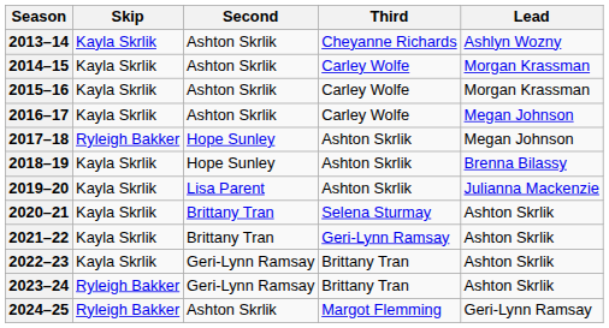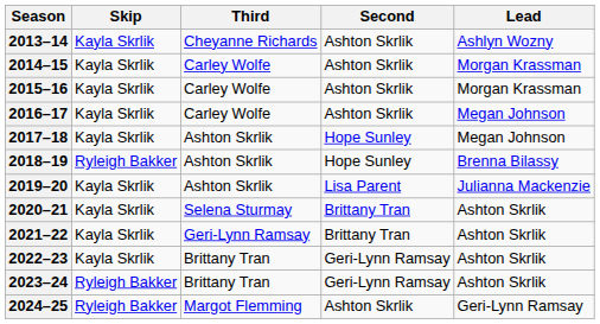 <table class="wikitable">
 <tr>
 <th scope="col">Season</th>
 <th scope="col">Skip</th>
+<th scope="col">Third</th>
 <th scope="col">Second</th>
-<th scope="col">Third</th>
 <th scope="col">Lead</th>
 </tr>
 <tr>
 <th scope="row">2013–14</th>
 <td><a href='#'>Kayla Skrlik</a></td>
+<td><a href='#'>Cheyanne Richards</a></td>
 <td>Ashton Skrlik</td>
-<td><a href='#'>Cheyanne Richards</a></td>
 <td><a href='#'>Ashlyn Wozny</a></td>
 </tr>
 <tr>
 <th scope="row">2014–15</th>
 <td>Kayla Skrlik</td>
+<td><a href='#'>Carley Wolfe</a></td>
 <td>Ashton Skrlik</td>
-<td><a href='#'>Carley Wolfe</a></td>
 <td><a href='#'>Morgan Krassman</a></td>
 </tr>
 <tr>
 <th scope="row">2015–16</th>
 <td>Kayla Skrlik</td>
+<td>Carley Wolfe</td>
 <td>Ashton Skrlik</td>
-<td>Carley Wolfe</td>
 <td>Morgan Krassman</td>
 </tr>
 <tr>
 <th scope="row">2016–17</th>
 <td>Kayla Skrlik</td>
+<td>Carley Wolfe</td>
 <td>Ashton Skrlik</td>
-<td>Carley Wolfe</td>
 <td><a href='#'>Megan Johnson</a></td>
 </tr>
 <tr>
 <th scope="row">2017–18</th>
-<td><a href='#'>Ryleigh Bakker</a></td>
+<td>Kayla Skrlik</td>
+<td>Ashton Skrlik</td>
 <td><a href='#'>Hope Sunley</a></td>
-<td>Ashton Skrlik</td>
 <td>Megan Johnson</td>
 </tr>
 <tr>
 <th scope="row">2018–19</th>
-<td>Kayla Skrlik</td>
+<td><a href='#'>Ryleigh Bakker</a></td>
+<td>Ashton Skrlik</td>
 <td>Hope Sunley</td>
-<td>Ashton Skrlik</td>
 <td><a href='#'>Brenna Bilassy</a></td>
 </tr>
 <tr>
 <th scope="row">2019–20</th>
 <td>Kayla Skrlik</td>
+<td>Ashton Skrlik</td>
 <td><a href='#'>Lisa Parent</a></td>
-<td>Ashton Skrlik</td>
 <td><a href='#'>Julianna Mackenzie</a></td>
 </tr>
 <tr>
 <th scope="row">2020–21</th>
 <td>Kayla Skrlik</td>
+<td><a href='#'>Selena Sturmay</a></td>
 <td><a href='#'>Brittany Tran</a></td>
-<td><a href='#'>Selena Sturmay</a></td>
 <td>Ashton Skrlik</td>
 </tr>
 <tr>
 <th scope="row">2021–22</th>
 <td>Kayla Skrlik</td>
+<td><a href='#'>Geri-Lynn Ramsay</a></td>
 <td>Brittany Tran</td>
-<td><a href='#'>Geri-Lynn Ramsay</a></td>
 <td>Ashton Skrlik</td>
 </tr>
 <tr>
 <th scope="row">2022–23</th>
 <td>Kayla Skrlik</td>
+<td>Brittany Tran</td>
 <td>Geri-Lynn Ramsay</td>
-<td>Brittany Tran</td>
 <td>Ashton Skrlik</td>
 </tr>
 <tr>
 <th scope="row">2023–24</th>
 <td><a href='#'>Ryleigh Bakker</a></td>
+<td>Brittany Tran</td>
 <td>Geri-Lynn Ramsay</td>
-<td>Brittany Tran</td>
 <td>Ashton Skrlik</td>
 </tr>
 <tr>
 <th scope="row">2024–25</th>
 <td><a href='#'>Ryleigh Bakker</a></td>
+<td><a href='#'>Margot Flemming</a></td>
 <td>Ashton Skrlik</td>
-<td><a href='#'>Margot Flemming</a></td>
 <td>Geri-Lynn Ramsay</td>
 </tr>
 </table>
